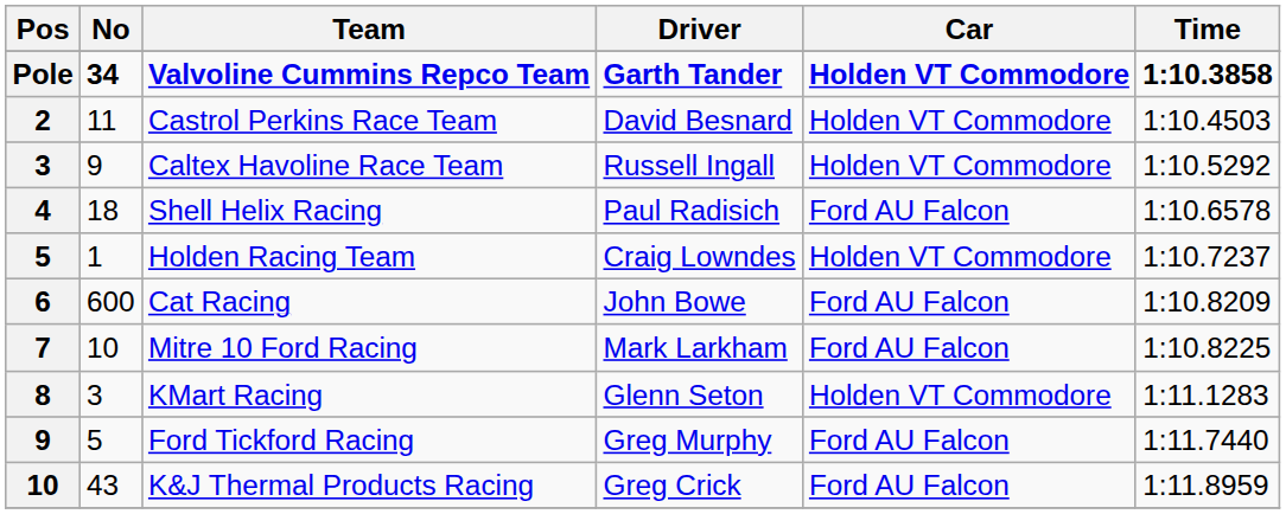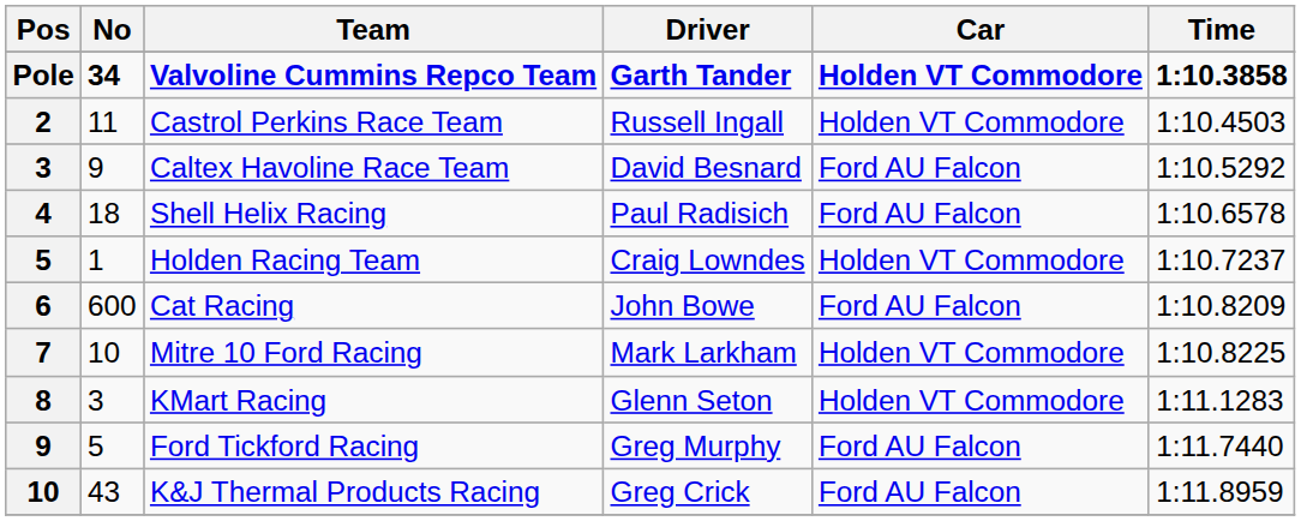 <table class="wikitable" style="font-size: 95%;">
 <tr>
 <th>Pos</th>
 <th>No</th>
 <th>Team</th>
 <th>Driver</th>
 <th>Car</th>
 <th>Time</th>
 </tr>
 <tr>
 </tr>
 <tr style="font-weight:bold">
 <th>Pole</th>
 <td>34</td>
 <td><a href='#'>Valvoline Cummins Repco Team</a></td>
 <td> <a href='#'>Garth Tander</a></td>
 <td><a href='#'>Holden VT Commodore</a></td>
 <td>1:10.3858</td>
 </tr>
 <tr>
 <th>2</th>
 <td>11</td>
 <td><a href='#'>Castrol Perkins Race Team</a></td>
-<td> <a href='#'>David Besnard</a></td>
+<td> <a href='#'>Russell Ingall</a></td>
 <td><a href='#'>Holden VT Commodore</a></td>
 <td>1:10.4503</td>
 </tr>
 <tr>
 <th>3</th>
 <td>9</td>
 <td><a href='#'>Caltex Havoline Race Team</a></td>
-<td> <a href='#'>Russell Ingall</a></td>
-<td><a href='#'>Holden VT Commodore</a></td>
+<td> <a href='#'>David Besnard</a></td>
+<td><a href='#'>Ford AU Falcon</a></td>
 <td>1:10.5292</td>
 </tr>
 <tr>
 <th>4</th>
 <td>18</td>
 <td><a href='#'>Shell Helix Racing</a></td>
 <td> <a href='#'>Paul Radisich</a></td>
 <td><a href='#'>Ford AU Falcon</a></td>
 <td>1:10.6578</td>
 </tr>
 <tr>
 <th>5</th>
 <td>1</td>
 <td><a href='#'>Holden Racing Team</a></td>
 <td> <a href='#'>Craig Lowndes</a></td>
 <td><a href='#'>Holden VT Commodore</a></td>
 <td>1:10.7237</td>
 </tr>
 <tr>
 <th>6</th>
 <td>600</td>
 <td><a href='#'>Cat Racing</a></td>
 <td> <a href='#'>John Bowe</a></td>
 <td><a href='#'>Ford AU Falcon</a></td>
 <td>1:10.8209</td>
 </tr>
 <tr>
 <th>7</th>
 <td>10</td>
 <td><a href='#'>Mitre 10 Ford Racing</a></td>
 <td> <a href='#'>Mark Larkham</a></td>
-<td><a href='#'>Ford AU Falcon</a></td>
+<td><a href='#'>Holden VT Commodore</a></td>
 <td>1:10.8225</td>
 </tr>
 <tr>
 <th>8</th>
 <td>3</td>
 <td><a href='#'>KMart Racing</a></td>
 <td> <a href='#'>Glenn Seton</a></td>
 <td><a href='#'>Holden VT Commodore</a></td>
 <td>1:11.1283</td>
 </tr>
 <tr>
 <th>9</th>
 <td>5</td>
 <td><a href='#'>Ford Tickford Racing</a></td>
 <td> <a href='#'>Greg Murphy</a></td>
 <td><a href='#'>Ford AU Falcon</a></td>
 <td>1:11.7440</td>
 </tr>
 <tr>
 <th>10</th>
 <td>43</td>
 <td><a href='#'>K&J Thermal Products Racing</a></td>
 <td> <a href='#'>Greg Crick</a></td>
 <td><a href='#'>Ford AU Falcon</a></td>
 <td>1:11.8959</td>
 </tr>
 <tr>
 </tr>
 </table>
